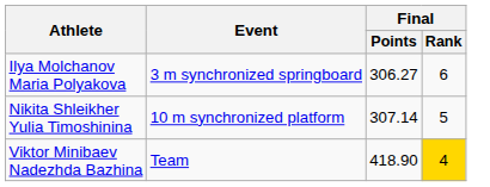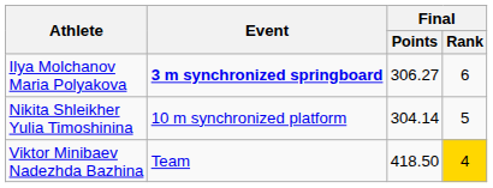 <table class=wikitable style="font-size:90%;">
 <tr>
 <th rowspan="2">Athlete</th>
 <th rowspan="2">Event</th>
 <th colspan="2">Final</th>
 </tr>
 <tr style="font-size:95%">
 <th>Points</th>
 <th>Rank</th>
 </tr>
 <tr align=center>
 <td align=left><a href='#'>Ilya Molchanov</a><br><a href='#'>Maria Polyakova</a></td>
-<td align=left><a href='#'>3 m synchronized springboard</a></td>
+<td align=left><strong><a href='#'>3 m synchronized springboard</a></strong></td>
 <td>306.27</td>
 <td>6</td>
 </tr>
 <tr align=center>
 <td align=left><a href='#'>Nikita Shleikher</a><br><a href='#'>Yulia Timoshinina</a></td>
 <td align=left><a href='#'>10 m synchronized platform</a></td>
-<td>307.14</td>
+<td>304.14</td>
 <td>5</td>
 </tr>
 <tr align=center>
 <td align=left><a href='#'>Viktor Minibaev</a><br><a href='#'>Nadezhda Bazhina</a></td>
 <td align=left><a href='#'>Team</a></td>
-<td>418.90</td>
+<td>418.50</td>
 <td style="background: gold;">4</td>
 </tr>
 </table>
